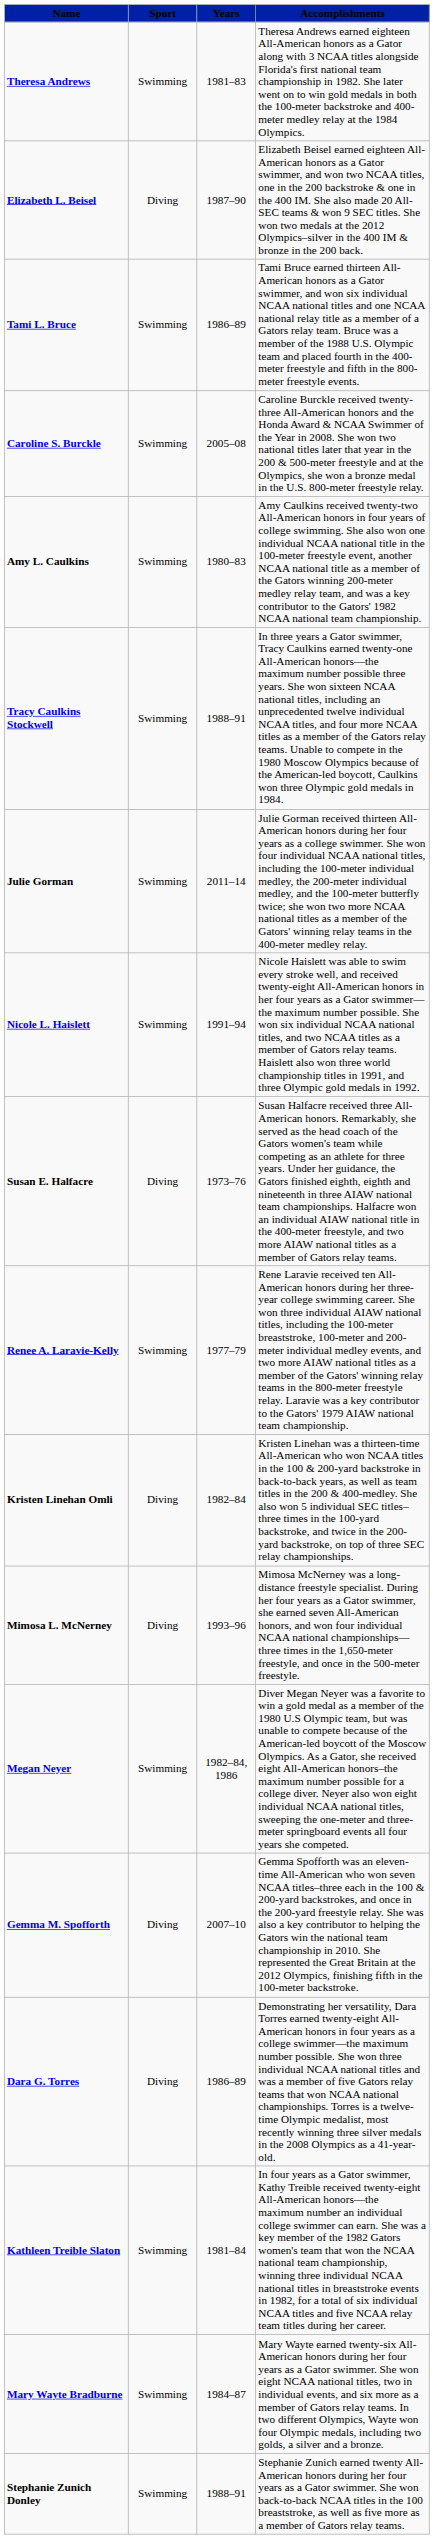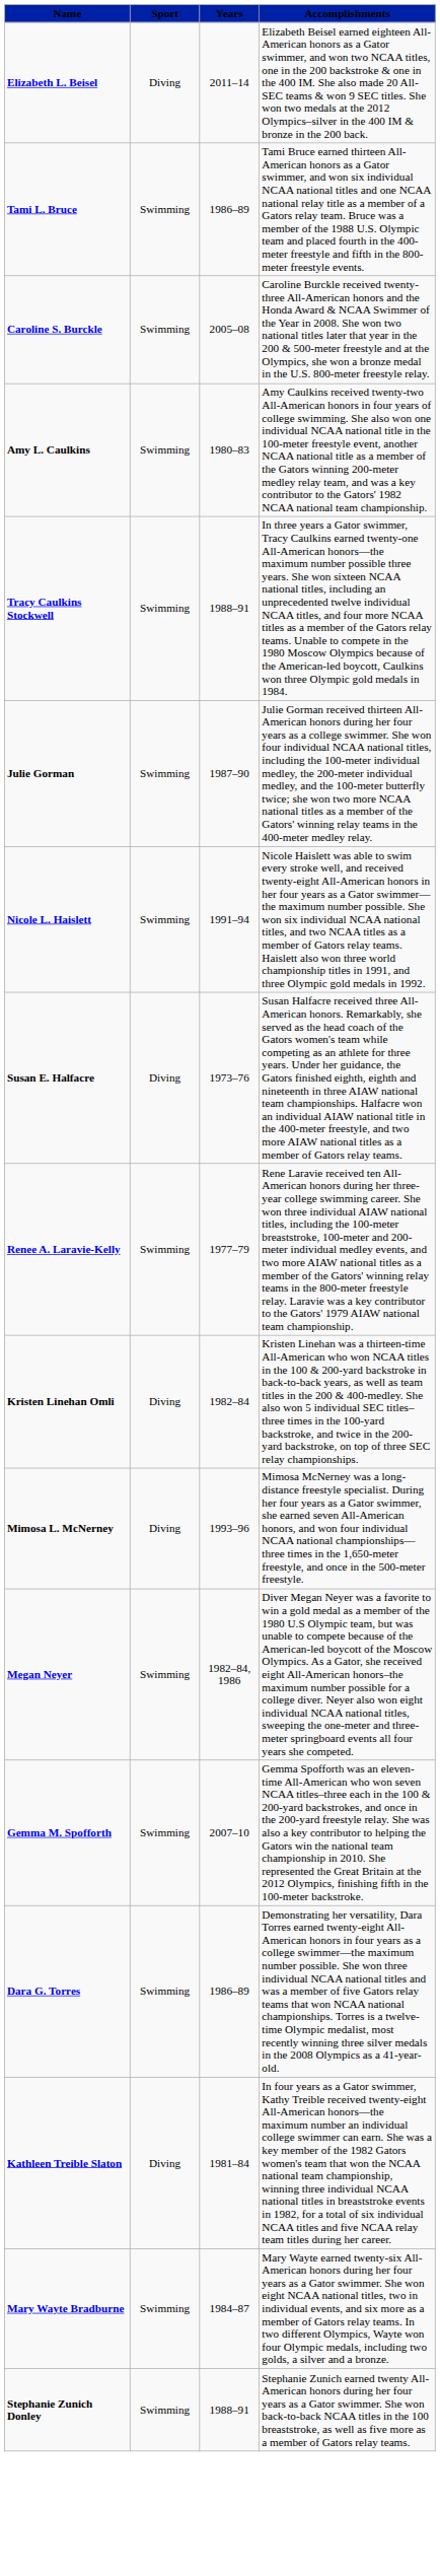 <table class="wikitable">
 <tr>
 <th width=170 style="background:#0021A5;"><span> Name</span></th>
 <th width=90 style="background:#0021A5;"><span> Sport</span></th>
 <th width=77 style="background:#0021A5;"><span> Years</span></th>
 <th style="background:#0021A5;"><span> Accomplishments</span></th>
 </tr>
 <tr>
-<td><strong><a href='#'>Theresa Andrews</a></strong></td>
-<td align=center>Swimming</td>
-<td align=center>1981–83</td>
-<td>Theresa Andrews earned eighteen All-American honors as a Gator along with 3 NCAA titles alongside Florida's first national team championship in 1982. She later went on to win gold medals in both the 100-meter backstroke and 400-meter medley relay at the 1984 Olympics.</td>
-</tr>
-<tr>
 <td><strong><a href='#'>Elizabeth L. Beisel</a></strong></td>
 <td align=center>Diving</td>
-<td align=center>1987–90</td>
+<td align=center>2011–14</td>
 <td>Elizabeth Beisel earned eighteen All-American honors as a Gator swimmer, and won two NCAA titles, one in the 200 backstroke & one in the 400 IM. She also made 20 All-SEC teams & won 9 SEC titles. She won two medals at the 2012 Olympics–silver in the 400 IM & bronze in the 200 back.</td>
 </tr>
 <tr>
 <td><strong><a href='#'>Tami L. Bruce</a></strong></td>
 <td align=center>Swimming</td>
 <td align=center>1986–89</td>
 <td>Tami Bruce earned thirteen All-American honors as a Gator swimmer, and won six individual NCAA national titles and one NCAA national relay title as a member of a Gators relay team. Bruce was a member of the 1988 U.S. Olympic team and placed fourth in the 400-meter freestyle and fifth in the 800-meter freestyle events.</td>
 </tr>
 <tr>
 <td><strong><a href='#'>Caroline S. Burckle</a></strong></td>
 <td align=center>Swimming</td>
 <td align=center>2005–08</td>
 <td>Caroline Burckle received twenty-three All-American honors and the Honda Award & NCAA Swimmer of the Year in 2008. She won two national titles later that year in the 200 & 500-meter freestyle and at the Olympics, she won a bronze medal in the U.S. 800-meter freestyle relay.</td>
 </tr>
 <tr>
 <td><strong>Amy L. Caulkins</strong></td>
 <td align=center>Swimming</td>
 <td align=center>1980–83</td>
 <td>Amy Caulkins received twenty-two All-American honors in four years of college swimming. She also won one individual NCAA national title in the 100-meter freestyle event, another NCAA national title as a member of the Gators winning 200-meter medley relay team, and was a key contributor to the Gators' 1982 NCAA national team championship.</td>
 </tr>
 <tr>
 <td><strong><a href='#'>Tracy Caulkins Stockwell</a></strong></td>
 <td align=center>Swimming</td>
 <td align=center>1988–91</td>
 <td>In three years a Gator swimmer, Tracy Caulkins earned twenty-one All-American honors—the maximum number possible three years. She won sixteen NCAA national titles, including an unprecedented twelve individual NCAA titles, and four more NCAA titles as a member of the Gators relay teams. Unable to compete in the 1980 Moscow Olympics because of the American-led boycott, Caulkins won three Olympic gold medals in 1984.</td>
 </tr>
 <tr>
 <td><strong>Julie Gorman</strong></td>
 <td align=center>Swimming</td>
-<td align=center>2011–14</td>
+<td align=center>1987–90</td>
 <td>Julie Gorman received thirteen All-American honors during her four years as a college swimmer. She won four individual NCAA national titles, including the 100-meter individual medley, the 200-meter individual medley, and the 100-meter butterfly twice; she won two more NCAA national titles as a member of the Gators' winning relay teams in the 400-meter medley relay.</td>
 </tr>
 <tr>
 <td><strong><a href='#'>Nicole L. Haislett</a></strong></td>
 <td align=center>Swimming</td>
 <td align=center>1991–94</td>
 <td>Nicole Haislett was able to swim every stroke well, and received twenty-eight All-American honors in her four years as a Gator swimmer—the maximum number possible. She won six individual NCAA national titles, and two NCAA titles as a member of Gators relay teams. Haislett also won three world championship titles in 1991, and three Olympic gold medals in 1992.</td>
 </tr>
 <tr>
 <td><strong>Susan E. Halfacre</strong></td>
 <td align=center>Diving</td>
 <td align=center>1973–76</td>
 <td>Susan Halfacre received three All-American honors. Remarkably, she served as the head coach of the Gators women's team while competing as an athlete for three years. Under her guidance, the Gators finished eighth, eighth and nineteenth in three AIAW national team championships. Halfacre won an individual AIAW national title in the 400-meter freestyle, and two more AIAW national titles as a member of Gators relay teams.</td>
 </tr>
 <tr>
 <td><strong><a href='#'>Renee A. Laravie-Kelly</a></strong></td>
 <td align=center>Swimming</td>
 <td align=center>1977–79</td>
 <td>Rene Laravie received ten All-American honors during her three-year college swimming career. She won three individual AIAW national titles, including the 100-meter breaststroke, 100-meter and 200-meter individual medley events, and two more AIAW national titles as a member of the Gators' winning relay teams in the 800-meter freestyle relay. Laravie was a key contributor to the Gators' 1979 AIAW national team championship.</td>
 </tr>
 <tr>
 <td><strong>Kristen Linehan Omli</strong></td>
 <td align=center>Diving</td>
 <td align=center>1982–84</td>
 <td>Kristen Linehan was a thirteen-time All-American who won NCAA titles in the 100 & 200-yard backstroke in back-to-back years, as well as team titles in the 200 & 400-medley. She also won 5 individual SEC titles–three times in the 100-yard backstroke, and twice in the 200-yard backstroke, on top of three SEC relay championships.</td>
 </tr>
 <tr>
 <td><strong>Mimosa L. McNerney</strong></td>
 <td align=center>Diving</td>
 <td align=center>1993–96</td>
 <td>Mimosa McNerney was a long-distance freestyle specialist. During her four years as a Gator swimmer, she earned seven All-American honors, and won four individual NCAA national championships—three times in the 1,650-meter freestyle, and once in the 500-meter freestyle.</td>
 </tr>
 <tr>
 <td><strong><a href='#'>Megan Neyer</a></strong></td>
 <td align=center>Swimming</td>
 <td align=center>1982–84,<br>1986</td>
 <td>Diver Megan Neyer was a favorite to win a gold medal as a member of the 1980 U.S Olympic team, but was unable to compete because of the American-led boycott of the Moscow Olympics. As a Gator, she received eight All-American honors–the maximum number possible for a college diver. Neyer also won eight individual NCAA national titles, sweeping the one-meter and three-meter springboard events all four years she competed.</td>
 </tr>
 <tr>
 <td><strong><a href='#'>Gemma M. Spofforth</a></strong></td>
-<td align=center>Diving</td>
+<td align=center>Swimming</td>
 <td align=center>2007–10</td>
 <td>Gemma Spofforth was an eleven-time All-American who won seven NCAA titles–three each in the 100 & 200-yard backstrokes, and once in the 200-yard freestyle relay. She was also a key contributor to helping the Gators win the national team championship in 2010. She represented the Great Britain at the 2012 Olympics, finishing fifth in the 100-meter backstroke.</td>
 </tr>
 <tr>
 <td><strong><a href='#'>Dara G. Torres</a></strong></td>
-<td align=center>Diving</td>
+<td align=center>Swimming</td>
 <td align=center>1986–89</td>
 <td>Demonstrating her versatility, Dara Torres earned twenty-eight All-American honors in four years as a college swimmer—the maximum number possible. She won three individual NCAA national titles and was a member of five Gators relay teams that won NCAA national championships. Torres is a twelve-time Olympic medalist, most recently winning three silver medals in the 2008 Olympics as a 41-year-old.</td>
 </tr>
 <tr>
 <td><strong><a href='#'>Kathleen Treible Slaton</a></strong></td>
-<td align=center>Swimming</td>
+<td align=center>Diving</td>
 <td align=center>1981–84</td>
 <td>In four years as a Gator swimmer, Kathy Treible received twenty-eight All-American honors—the maximum number an individual college swimmer can earn. She was a key member of the 1982 Gators women's team that won the NCAA national team championship, winning three individual NCAA national titles in breaststroke events in 1982, for a total of six individual NCAA titles and five NCAA relay team titles during her career.</td>
 </tr>
 <tr>
 <td><strong><a href='#'>Mary Wayte Bradburne</a></strong></td>
 <td align=center>Swimming</td>
 <td align=center>1984–87</td>
 <td>Mary Wayte earned twenty-six All-American honors during her four years as a Gator swimmer. She won eight NCAA national titles, two in individual events, and six more as a member of Gators relay teams. In two different Olympics, Wayte won four Olympic medals, including two golds, a silver and a bronze.</td>
 </tr>
 <tr>
 <td><strong>Stephanie Zunich Donley</strong></td>
 <td align=center>Swimming</td>
 <td align=center>1988–91</td>
 <td>Stephanie Zunich earned twenty All-American honors during her four years as a Gator swimmer. She won back-to-back NCAA titles in the 100 breaststroke, as well as five more as a member of Gators relay teams.</td>
 </tr>
 </table>
